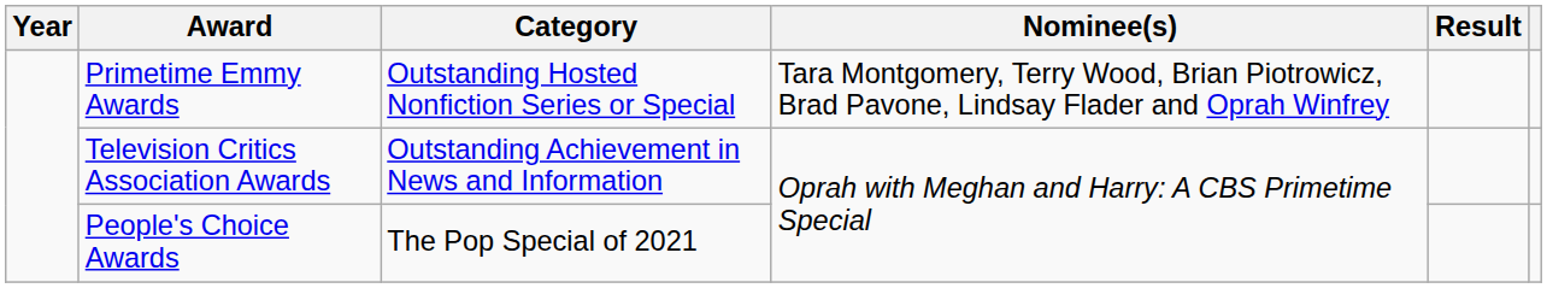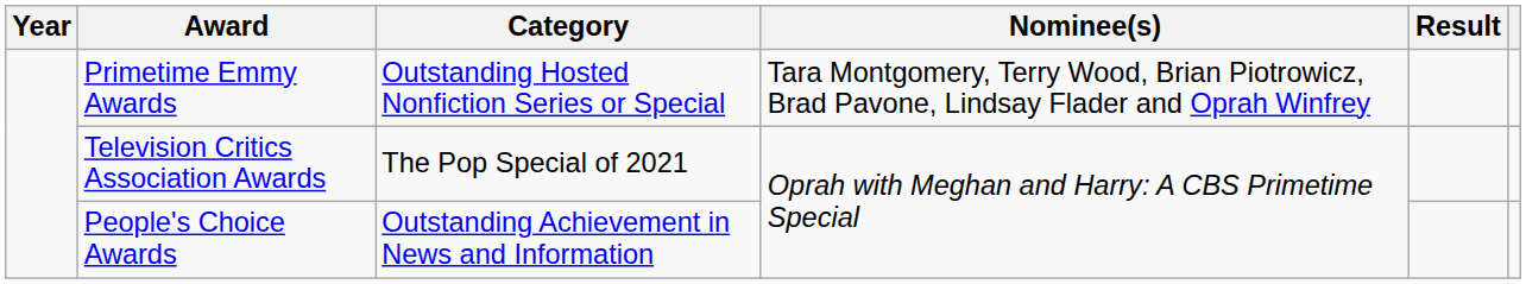 <table class="wikitable sortable">
 <tr>
 <th>Year</th>
 <th>Award</th>
 <th>Category</th>
 <th>Nominee(s)</th>
 <th>Result</th>
 <th></th>
 </tr>
 <tr>
 <td rowspan="3"></td>
 <td><a href='#'>Primetime Emmy Awards</a></td>
 <td><a href='#'>Outstanding Hosted Nonfiction Series or Special</a></td>
 <td>Tara Montgomery, Terry Wood, Brian Piotrowicz, Brad Pavone, Lindsay Flader and <a href='#'>Oprah Winfrey</a></td>
 <td></td>
 <td align="center"></td>
 </tr>
 <tr>
 <td><a href='#'>Television Critics Association Awards</a></td>
-<td><a href='#'>Outstanding Achievement in News and Information</a></td>
+<td>The Pop Special of 2021</td>
 <td rowspan="2"><em>Oprah with Meghan and Harry: A CBS Primetime Special</em></td>
 <td></td>
 <td align="center"></td>
 </tr>
 <tr>
 <td><a href='#'>People's Choice Awards</a></td>
-<td>The Pop Special of 2021</td>
+<td><a href='#'>Outstanding Achievement in News and Information</a></td>
 <td></td>
 <td align="center"></td>
 </tr>
 </table>
